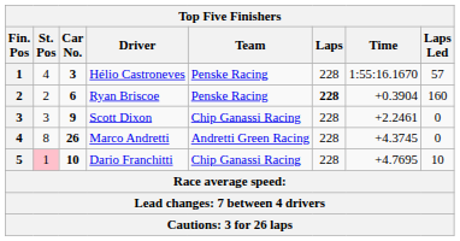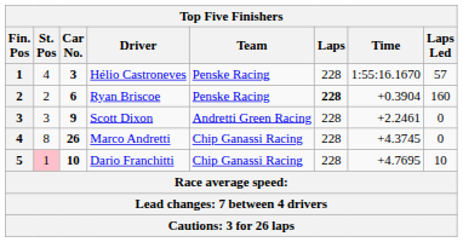 <table class="wikitable" style="font-size:95%;text-align:center">
 <tr>
 <th colspan=9>Top Five Finishers</th>
 </tr>
 <tr>
 <th>Fin.<br>Pos</th>
 <th>St.<br>Pos</th>
 <th>Car<br>No.</th>
 <th>Driver</th>
 <th>Team</th>
 <th>Laps</th>
 <th>Time</th>
 <th>Laps<br>Led</th>
 </tr>
 <tr>
 <th>1</th>
 <td>4</td>
 <td><strong>3</strong></td>
 <td style="text-align:left"> <a href='#'>Hélio Castroneves</a></td>
 <td style="text-align:left"><a href='#'>Penske Racing</a></td>
 <td>228</td>
 <td align=right>1:55:16.1670</td>
 <td>57</td>
 </tr>
 <tr>
 <th>2</th>
 <td>2</td>
 <td><strong>6</strong></td>
 <td style="text-align:left"> <a href='#'>Ryan Briscoe</a></td>
 <td style="text-align:left"><a href='#'>Penske Racing</a></td>
 <td><strong>228</strong></td>
 <td align=right>+0.3904</td>
 <td>160</td>
 </tr>
 <tr>
 <th>3</th>
 <td>3</td>
 <td><strong>9</strong></td>
 <td style="text-align:left"> <a href='#'>Scott Dixon</a></td>
-<td style="text-align:left"><a href='#'>Chip Ganassi Racing</a></td>
+<td style="text-align:left"><a href='#'>Andretti Green Racing</a></td>
 <td>228</td>
 <td align=right>+2.2461</td>
 <td>0</td>
 </tr>
 <tr>
 <th>4</th>
 <td>8</td>
 <td><strong>26</strong></td>
 <td style="text-align:left"> <a href='#'>Marco Andretti</a></td>
-<td style="text-align:left"><a href='#'>Andretti Green Racing</a></td>
+<td style="text-align:left"><a href='#'>Chip Ganassi Racing</a></td>
 <td>228</td>
 <td align=right>+4.3745</td>
 <td>0</td>
 </tr>
 <tr>
 <th>5</th>
 <td style="background: pink;">1</td>
 <td><strong>10</strong></td>
 <td style="text-align:left"> <a href='#'>Dario Franchitti</a></td>
 <td style="text-align:left"><a href='#'>Chip Ganassi Racing</a></td>
 <td>228</td>
 <td align=right>+4.7695</td>
 <td>10</td>
 </tr>
 <tr>
 <th colspan=9>Race average speed: </th>
 </tr>
 <tr>
 <th colspan=9>Lead changes: 7 between 4 drivers</th>
 </tr>
 <tr>
 <th colspan=9>Cautions: 3 for 26 laps</th>
 </tr>
 </table>
